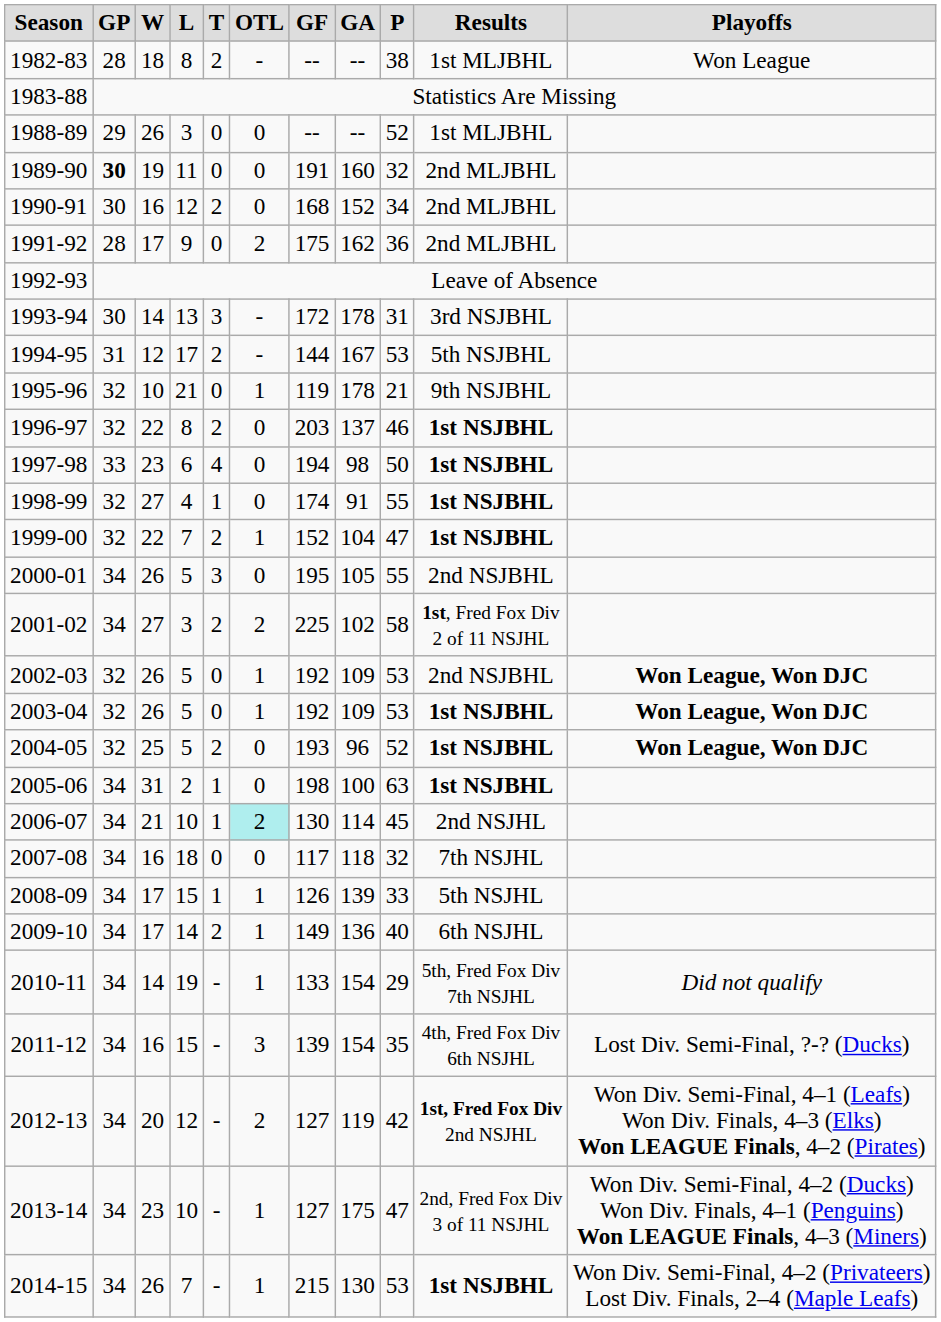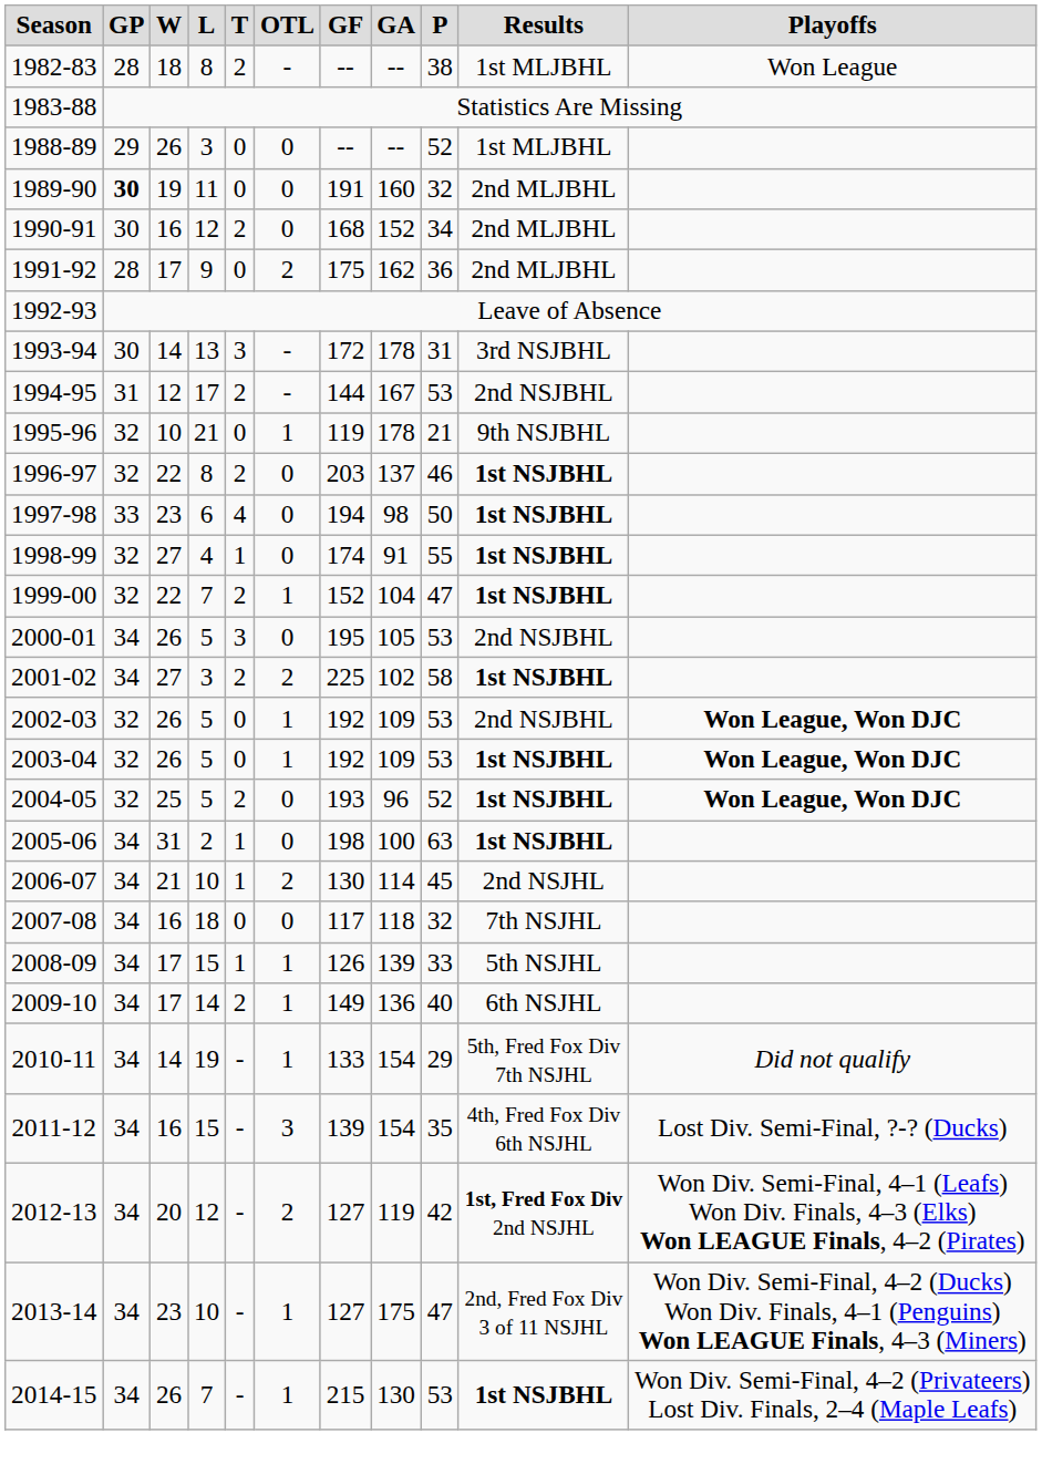 <table class="wikitable">
 <tr align="center"  bgcolor="#dddddd">
 <td><strong>Season</strong></td>
 <td><strong>GP</strong></td>
 <td><strong>W</strong></td>
 <td><strong>L</strong></td>
 <td><strong>T</strong></td>
 <td><strong>OTL</strong></td>
 <td><strong>GF</strong></td>
 <td><strong>GA</strong></td>
 <td><strong>P</strong></td>
 <td><strong>Results</strong></td>
 <td><strong>Playoffs</strong></td>
 </tr>
 <tr align="center">
 <td>1982-83</td>
 <td>28</td>
 <td>18</td>
 <td>8</td>
 <td>2</td>
 <td>-</td>
 <td>--</td>
 <td>--</td>
 <td>38</td>
 <td>1st MLJBHL</td>
 <td>Won League</td>
 </tr>
 <tr align="center">
 <td>1983-88</td>
 <td colspan="11">Statistics Are Missing</td>
 </tr>
 <tr align="center">
 <td>1988-89</td>
 <td>29</td>
 <td>26</td>
 <td>3</td>
 <td>0</td>
 <td>0</td>
 <td>--</td>
 <td>--</td>
 <td>52</td>
 <td>1st MLJBHL</td>
 <td></td>
 </tr>
 <tr align="center">
 <td>1989-90</td>
 <td><strong>30</strong></td>
 <td>19</td>
 <td>11</td>
 <td>0</td>
 <td>0</td>
 <td>191</td>
 <td>160</td>
 <td>32</td>
 <td>2nd MLJBHL</td>
 <td></td>
 </tr>
 <tr align="center">
 <td>1990-91</td>
 <td>30</td>
 <td>16</td>
 <td>12</td>
 <td>2</td>
 <td>0</td>
 <td>168</td>
 <td>152</td>
 <td>34</td>
 <td>2nd MLJBHL</td>
 <td></td>
 </tr>
 <tr align="center">
 <td>1991-92</td>
 <td>28</td>
 <td>17</td>
 <td>9</td>
 <td>0</td>
 <td>2</td>
 <td>175</td>
 <td>162</td>
 <td>36</td>
 <td>2nd MLJBHL</td>
 <td></td>
 </tr>
 <tr align="center">
 <td>1992-93</td>
 <td colspan="11">Leave of Absence</td>
 </tr>
 <tr align="center">
 <td>1993-94</td>
 <td>30</td>
 <td>14</td>
 <td>13</td>
 <td>3</td>
 <td>-</td>
 <td>172</td>
 <td>178</td>
 <td>31</td>
 <td>3rd NSJBHL</td>
 <td></td>
 </tr>
 <tr align="center">
 <td>1994-95</td>
 <td>31</td>
 <td>12</td>
 <td>17</td>
 <td>2</td>
 <td>-</td>
 <td>144</td>
 <td>167</td>
 <td>53</td>
-<td>5th NSJBHL</td>
+<td>2nd NSJBHL</td>
 <td></td>
 </tr>
 <tr align="center">
 <td>1995-96</td>
 <td>32</td>
 <td>10</td>
 <td>21</td>
 <td>0</td>
 <td>1</td>
 <td>119</td>
 <td>178</td>
 <td>21</td>
 <td>9th NSJBHL</td>
 <td></td>
 </tr>
 <tr align="center">
 <td>1996-97</td>
 <td>32</td>
 <td>22</td>
 <td>8</td>
 <td>2</td>
 <td>0</td>
 <td>203</td>
 <td>137</td>
 <td>46</td>
 <td><strong>1st NSJBHL</strong></td>
 <td></td>
 </tr>
 <tr align="center">
 <td>1997-98</td>
 <td>33</td>
 <td>23</td>
 <td>6</td>
 <td>4</td>
 <td>0</td>
 <td>194</td>
 <td>98</td>
 <td>50</td>
 <td><strong>1st NSJBHL</strong></td>
 <td></td>
 </tr>
 <tr align="center">
 <td>1998-99</td>
 <td>32</td>
 <td>27</td>
 <td>4</td>
 <td>1</td>
 <td>0</td>
 <td>174</td>
 <td>91</td>
 <td>55</td>
 <td><strong>1st NSJBHL</strong></td>
 <td></td>
 </tr>
 <tr align="center">
 <td>1999-00</td>
 <td>32</td>
 <td>22</td>
 <td>7</td>
 <td>2</td>
 <td>1</td>
 <td>152</td>
 <td>104</td>
 <td>47</td>
 <td><strong>1st NSJBHL</strong></td>
 <td></td>
 </tr>
 <tr align="center">
 <td>2000-01</td>
 <td>34</td>
 <td>26</td>
 <td>5</td>
 <td>3</td>
 <td>0</td>
 <td>195</td>
 <td>105</td>
-<td>55</td>
+<td>53</td>
 <td>2nd NSJBHL</td>
 <td></td>
 </tr>
 <tr align="center">
 <td>2001-02</td>
 <td>34</td>
 <td>27</td>
 <td>3</td>
 <td>2</td>
 <td>2</td>
 <td>225</td>
 <td>102</td>
 <td>58</td>
-<td><small><strong>1st</strong>, Fred Fox Div<br>2 of 11 NSJHL</small></td>
+<td><strong>1st NSJBHL</strong></td>
 <td></td>
 </tr>
 <tr align="center">
 <td>2002-03</td>
 <td>32</td>
 <td>26</td>
 <td>5</td>
 <td>0</td>
 <td>1</td>
 <td>192</td>
 <td>109</td>
 <td>53</td>
 <td>2nd NSJBHL</td>
 <td><strong>Won League, Won DJC</strong></td>
 </tr>
 <tr align="center">
 <td>2003-04</td>
 <td>32</td>
 <td>26</td>
 <td>5</td>
 <td>0</td>
 <td>1</td>
 <td>192</td>
 <td>109</td>
 <td>53</td>
 <td><strong>1st NSJBHL</strong></td>
 <td><strong>Won League, Won DJC</strong></td>
 </tr>
 <tr align="center">
 <td>2004-05</td>
 <td>32</td>
 <td>25</td>
 <td>5</td>
 <td>2</td>
 <td>0</td>
 <td>193</td>
 <td>96</td>
 <td>52</td>
 <td><strong>1st NSJBHL</strong></td>
 <td><strong>Won League, Won DJC</strong></td>
 </tr>
 <tr align="center">
 <td>2005-06</td>
 <td>34</td>
 <td>31</td>
 <td>2</td>
 <td>1</td>
 <td>0</td>
 <td>198</td>
 <td>100</td>
 <td>63</td>
 <td><strong>1st NSJBHL</strong></td>
 <td></td>
 </tr>
 <tr align="center">
 <td>2006-07</td>
 <td>34</td>
 <td>21</td>
 <td>10</td>
 <td>1</td>
-<td style="background: paleturquoise;">2</td>
+<td>2</td>
 <td>130</td>
 <td>114</td>
 <td>45</td>
 <td>2nd NSJHL</td>
 <td></td>
 </tr>
 <tr align="center">
 <td>2007-08</td>
 <td>34</td>
 <td>16</td>
 <td>18</td>
 <td>0</td>
 <td>0</td>
 <td>117</td>
 <td>118</td>
 <td>32</td>
 <td>7th NSJHL</td>
 <td></td>
 </tr>
 <tr align="center">
 <td>2008-09</td>
 <td>34</td>
 <td>17</td>
 <td>15</td>
 <td>1</td>
 <td>1</td>
 <td>126</td>
 <td>139</td>
 <td>33</td>
 <td>5th NSJHL</td>
 <td></td>
 </tr>
 <tr align="center">
 <td>2009-10</td>
 <td>34</td>
 <td>17</td>
 <td>14</td>
 <td>2</td>
 <td>1</td>
 <td>149</td>
 <td>136</td>
 <td>40</td>
 <td>6th NSJHL</td>
 <td></td>
 </tr>
 <tr align="center">
 <td>2010-11</td>
 <td>34</td>
 <td>14</td>
 <td>19</td>
 <td>-</td>
 <td>1</td>
 <td>133</td>
 <td>154</td>
 <td>29</td>
 <td><small>5th, Fred Fox Div<br>7th NSJHL</small></td>
 <td><em>Did not qualify</em></td>
 </tr>
 <tr align="center">
 <td>2011-12</td>
 <td>34</td>
 <td>16</td>
 <td>15</td>
 <td>-</td>
 <td>3</td>
 <td>139</td>
 <td>154</td>
 <td>35</td>
 <td><small>4th, Fred Fox Div<br>6th NSJHL</small></td>
 <td>Lost Div. Semi-Final, ?-? (<a href='#'>Ducks</a>)</td>
 </tr>
 <tr align="center">
 <td>2012-13</td>
 <td>34</td>
 <td>20</td>
 <td>12</td>
 <td>-</td>
 <td>2</td>
 <td>127</td>
 <td>119</td>
 <td>42</td>
 <td><small><strong>1st, Fred Fox Div</strong><br>2nd NSJHL</small></td>
 <td>Won Div. Semi-Final, 4–1 (<a href='#'>Leafs</a>)<br> Won Div. Finals, 4–3 (<a href='#'>Elks</a>)<br><strong>Won LEAGUE Finals</strong>, 4–2 (<a href='#'>Pirates</a>)</td>
 </tr>
 <tr align="center">
 <td>2013-14</td>
 <td>34</td>
 <td>23</td>
 <td>10</td>
 <td>-</td>
 <td>1</td>
 <td>127</td>
 <td>175</td>
 <td>47</td>
 <td><small>2nd, Fred Fox Div<br>3 of 11 NSJHL</small></td>
 <td>Won Div. Semi-Final, 4–2 (<a href='#'>Ducks</a>)<br> Won Div. Finals, 4–1 (<a href='#'>Penguins</a>)<br><strong>Won LEAGUE Finals</strong>, 4–3 (<a href='#'>Miners</a>)</td>
 </tr>
 <tr align="center">
 <td>2014-15</td>
 <td>34</td>
 <td>26</td>
 <td>7</td>
 <td>-</td>
 <td>1</td>
 <td>215</td>
 <td>130</td>
 <td>53</td>
 <td><strong>1st NSJBHL</strong></td>
 <td>Won Div. Semi-Final, 4–2 (<a href='#'>Privateers</a>)<br>Lost Div. Finals, 2–4 (<a href='#'>Maple Leafs</a>)</td>
 </tr>
 </table>
